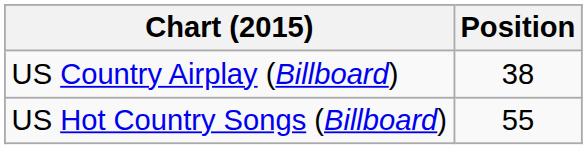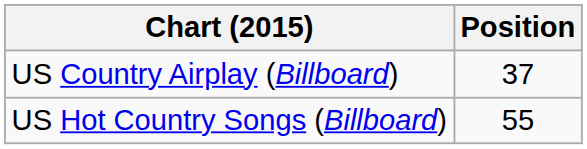 <table class="wikitable sortable">
 <tr>
 <th scope="col">Chart (2015)</th>
 <th scope="col">Position</th>
 </tr>
 <tr>
 <td>US <a href='#'>Country Airplay</a> (<em><a href='#'>Billboard</a></em>)</td>
-<td align="center">38</td>
+<td align="center">37</td>
 </tr>
 <tr>
 <td>US <a href='#'>Hot Country Songs</a> (<em><a href='#'>Billboard</a></em>)</td>
 <td align="center">55</td>
 </tr>
 </table>
